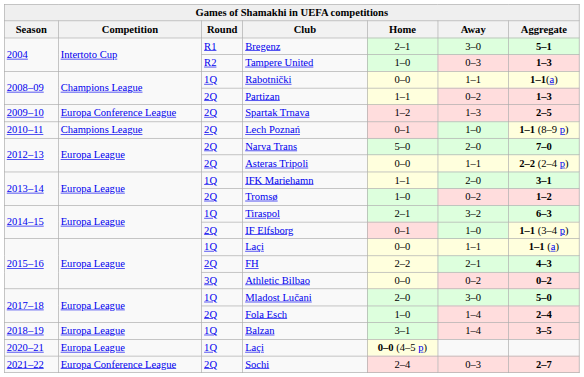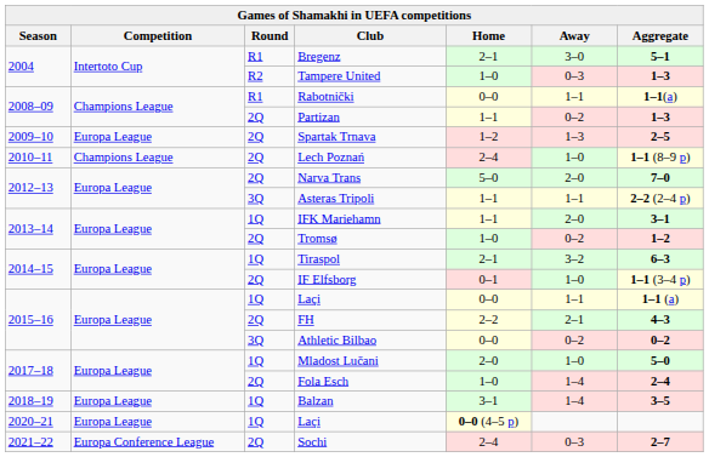 <table class="wikitable collapsible collapsed" width="69%" style="text-align: left;">
 <tr>
 <th style="background:#EFEFEF;" colspan=17>Games of Shamakhi in UEFA competitions</th>
 </tr>
 <tr>
 <th width="63">Season</th>
 <th scope="col" width=180align="center">Competition</th>
 <th width="30">Round</th>
 <th width="155">Club</th>
 <th width="85">Home</th>
 <th width="85">Away</th>
 <th width="85">Aggregate</th>
 </tr>
 <tr>
 <td rowspan="2"><a href='#'>2004</a></td>
 <td rowspan="2"><a href='#'>Intertoto Cup</a></td>
 <td><a href='#'>R1</a></td>
 <td> <a href='#'>Bregenz</a></td>
 <td bgcolor="#ddffdd" style="text-align:center;">2–1</td>
 <td bgcolor="#ddffdd" style="text-align:center;">3–0</td>
 <td bgcolor="#ddffdd" style="text-align:center;"><strong>5–1</strong></td>
 </tr>
 <tr>
 <td><a href='#'>R2</a></td>
 <td> <a href='#'>Tampere United</a></td>
 <td bgcolor="#ddffdd" style="text-align:center;">1–0</td>
 <td bgcolor="#ffdddd" style="text-align:center;">0–3</td>
 <td bgcolor="#ffdddd" style="text-align:center;"><strong>1–3</strong></td>
 </tr>
 <tr>
 <td rowspan="2"><a href='#'>2008–09</a></td>
 <td rowspan="2"><a href='#'>Champions League</a></td>
-<td><a href='#'>1Q</a></td>
+<td><a href='#'>R1</a></td>
 <td> <a href='#'>Rabotnički</a></td>
 <td bgcolor="#ffffdd" style="text-align:center;">0–0</td>
 <td bgcolor="#ffffdd" style="text-align:center;">1–1</td>
 <td bgcolor="#ffffdd" style="text-align:center;"><strong>1–1</strong>(<a href='#'>a</a>)</td>
 </tr>
 <tr>
 <td><a href='#'>2Q</a></td>
 <td> <a href='#'>Partizan</a></td>
 <td bgcolor="#ffffdd" style="text-align:center;">1–1</td>
 <td bgcolor="#ffdddd" style="text-align:center;">0–2</td>
 <td bgcolor="#ffdddd" style="text-align:center;"><strong>1–3</strong></td>
 </tr>
 <tr>
 <td rowspan="1"><a href='#'>2009–10</a></td>
-<td><a href='#'>Europa Conference League</a></td>
+<td rowspan="1"><a href='#'>Europa League</a></td>
 <td><a href='#'>2Q</a></td>
 <td> <a href='#'>Spartak Trnava</a></td>
 <td bgcolor="#ffdddd" style="text-align:center;">1–2</td>
 <td bgcolor="#ffdddd" style="text-align:center;">1–3</td>
 <td bgcolor="#ffdddd" style="text-align:center;"><strong>2–5</strong></td>
 </tr>
 <tr>
 <td rowspan="1"><a href='#'>2010–11</a></td>
 <td rowspan="1"><a href='#'>Champions League</a></td>
 <td><a href='#'>2Q</a></td>
 <td> <a href='#'>Lech Poznań</a></td>
-<td bgcolor="#ffdddd" style="text-align:center;">0–1</td>
+<td bgcolor="#ffdddd" style="text-align:center;">2–4</td>
 <td bgcolor="#ddffdd" style="text-align:center;">1–0</td>
 <td bgcolor="#ffffdd" style="text-align:center;"><strong>1–1</strong> (8–9 <a href='#'>p</a>)</td>
 </tr>
 <tr>
 <td rowspan="2"><a href='#'>2012–13</a></td>
 <td rowspan="2"><a href='#'>Europa League</a></td>
 <td><a href='#'>2Q</a></td>
 <td> <a href='#'>Narva Trans</a></td>
 <td bgcolor="#ddffdd" style="text-align:center;">5–0</td>
 <td bgcolor="#ddffdd" style="text-align:center;">2–0</td>
 <td bgcolor="#ddffdd" style="text-align:center;"><strong>7–0</strong></td>
 </tr>
 <tr>
-<td><a href='#'>2Q</a></td>
+<td><a href='#'>3Q</a></td>
 <td> <a href='#'>Asteras Tripoli</a></td>
-<td bgcolor="#ffffdd" style="text-align:center;">0–0</td>
+<td bgcolor="#ffffdd" style="text-align:center;">1–1</td>
 <td bgcolor="#ffffdd" style="text-align:center;">1–1</td>
 <td bgcolor="#ffffdd" style="text-align:center;"><strong>2–2</strong> (2–4 <a href='#'>p</a>)</td>
 </tr>
 <tr>
 <td rowspan="2"><a href='#'>2013–14</a></td>
 <td rowspan="2"><a href='#'>Europa League</a></td>
 <td><a href='#'>1Q</a></td>
 <td> <a href='#'>IFK Mariehamn</a></td>
 <td bgcolor="#ffffdd" style="text-align:center;">1–1</td>
 <td bgcolor="#ddffdd" style="text-align:center;">2–0</td>
 <td bgcolor="#ddffdd" style="text-align:center;"><strong>3–1</strong></td>
 </tr>
 <tr>
 <td><a href='#'>2Q</a></td>
 <td> <a href='#'>Tromsø</a></td>
 <td bgcolor="#ddffdd" style="text-align:center;">1–0</td>
 <td bgcolor="#ffdddd" style="text-align:center;">0–2</td>
 <td bgcolor="#ffdddd" style="text-align:center;"><strong>1–2</strong></td>
 </tr>
 <tr>
 <td rowspan="2"><a href='#'>2014–15</a></td>
 <td rowspan="2"><a href='#'>Europa League</a></td>
 <td><a href='#'>1Q</a></td>
 <td> <a href='#'>Tiraspol</a></td>
 <td bgcolor="#ddffdd" style="text-align:center;">2–1</td>
 <td bgcolor="#ddffdd" style="text-align:center;">3–2</td>
 <td bgcolor="#ddffdd" style="text-align:center;"><strong>6–3</strong></td>
 </tr>
 <tr>
 <td><a href='#'>2Q</a></td>
 <td> <a href='#'>IF Elfsborg</a></td>
 <td bgcolor="#ffdddd" style="text-align:center;">0–1</td>
 <td bgcolor="#ddffdd" style="text-align:center;">1–0</td>
 <td bgcolor="#ffffdd" style="text-align:center;"><strong>1–1</strong> (3–4 <a href='#'>p</a>)</td>
 </tr>
 <tr>
 <td rowspan="3"><a href='#'>2015–16</a></td>
 <td rowspan="3"><a href='#'>Europa League</a></td>
 <td><a href='#'>1Q</a></td>
 <td> <a href='#'>Laçi</a></td>
 <td bgcolor="#ffffdd" style="text-align:center;">0–0</td>
 <td bgcolor="#ffffdd" style="text-align:center;">1–1</td>
 <td bgcolor="#ffffdd" style="text-align:center;"><strong>1–1</strong> (<a href='#'>a</a>)</td>
 </tr>
 <tr>
 <td><a href='#'>2Q</a></td>
 <td> <a href='#'>FH</a></td>
 <td bgcolor="#ffffdd" style="text-align:center;">2–2</td>
 <td bgcolor="#ddffdd" style="text-align:center;">2–1</td>
 <td bgcolor="#ddffdd" style="text-align:center;"><strong>4–3</strong></td>
 </tr>
 <tr>
 <td><a href='#'>3Q</a></td>
 <td> <a href='#'>Athletic Bilbao</a></td>
 <td bgcolor="#ffffdd" style="text-align:center;">0–0</td>
 <td bgcolor="#ffdddd" style="text-align:center;">0–2</td>
 <td bgcolor="#ffdddd" style="text-align:center;"><strong>0–2</strong></td>
 </tr>
 <tr>
 <td rowspan="2"><a href='#'>2017–18</a></td>
 <td rowspan="2"><a href='#'>Europa League</a></td>
 <td><a href='#'>1Q</a></td>
 <td> <a href='#'>Mladost Lučani</a></td>
 <td bgcolor="#ddffdd" style="text-align:center;">2–0</td>
-<td bgcolor="#ddffdd" style="text-align:center;">3–0</td>
+<td bgcolor="#ddffdd" style="text-align:center;">1–0</td>
 <td bgcolor="#ddffdd" style="text-align:center;"><strong>5–0</strong></td>
 </tr>
 <tr>
 <td><a href='#'>2Q</a></td>
 <td> <a href='#'>Fola Esch</a></td>
 <td bgcolor="#ddffdd" style="text-align:center;">1–0</td>
 <td bgcolor="#ffdddd" style="text-align:center;">1–4</td>
 <td bgcolor="#ffdddd" style="text-align:center;"><strong>2–4</strong></td>
 </tr>
 <tr>
 <td><a href='#'>2018–19</a></td>
 <td><a href='#'>Europa League</a></td>
 <td><a href='#'>1Q</a></td>
 <td> <a href='#'>Balzan</a></td>
 <td bgcolor="#ddffdd" style="text-align:center;">3–1</td>
 <td bgcolor="#ffdddd" style="text-align:center;">1–4</td>
 <td bgcolor="#ffdddd" style="text-align:center;"><strong>3–5</strong></td>
 </tr>
 <tr>
 <td><a href='#'>2020–21</a></td>
 <td><a href='#'>Europa League</a></td>
 <td><a href='#'>1Q</a></td>
 <td> <a href='#'>Laçi</a></td>
 <td bgcolor="#ffffdd" style="text-align:center;"><strong>0–0</strong> (4–5 <a href='#'>p</a>)</td>
 <td></td>
 <td></td>
 </tr>
 <tr>
 <td><a href='#'>2021–22</a></td>
 <td><a href='#'>Europa Conference League</a></td>
 <td><a href='#'>2Q</a></td>
 <td> <a href='#'>Sochi</a></td>
 <td bgcolor="#ffdddd" style="text-align:center;">2–4</td>
 <td bgcolor="#ffdddd" style="text-align:center;">0–3</td>
 <td bgcolor="#ffdddd" style="text-align:center;"><strong>2–7</strong></td>
 </tr>
 </table>
